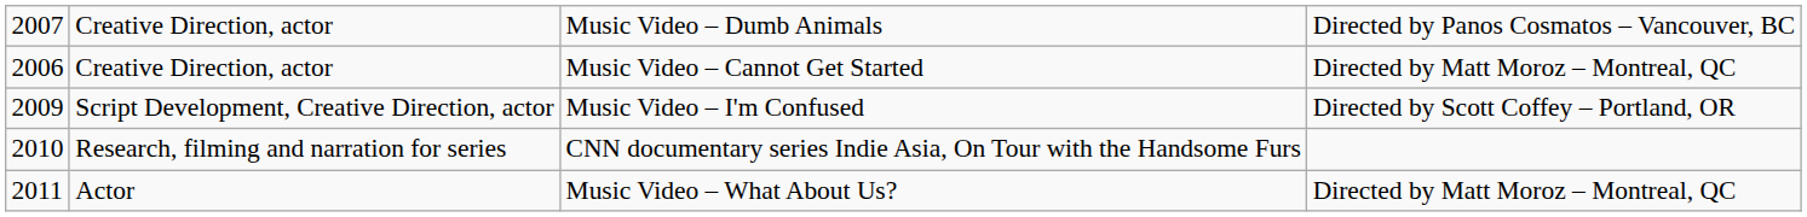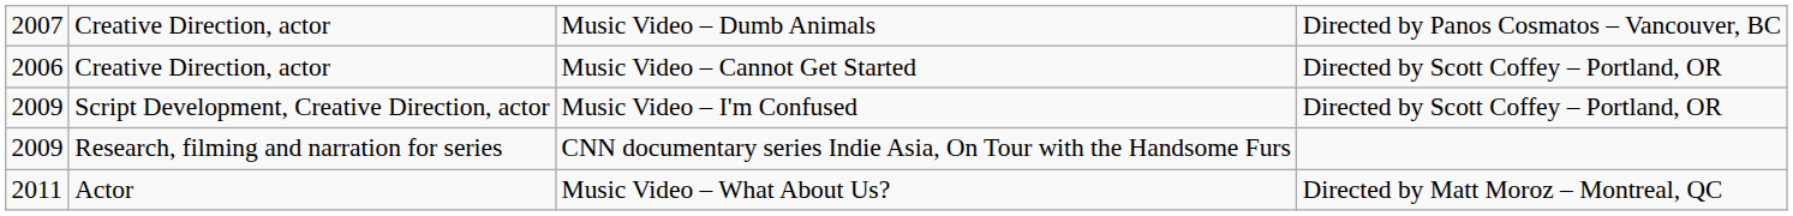 <table class="wikitable">
 <tr>
 <td>2007</td>
 <td>Creative Direction, actor</td>
 <td>Music Video – Dumb Animals</td>
 <td>Directed by Panos Cosmatos – Vancouver, BC</td>
 </tr>
 <tr>
 <td>2006</td>
 <td>Creative Direction, actor</td>
 <td>Music Video – Cannot Get Started</td>
-<td>Directed by Matt Moroz – Montreal, QC</td>
+<td>Directed by Scott Coffey – Portland, OR</td>
 </tr>
 <tr>
 <td>2009</td>
 <td>Script Development, Creative Direction, actor</td>
 <td>Music Video – I'm Confused</td>
 <td>Directed by Scott Coffey – Portland, OR</td>
 </tr>
 <tr>
-<td>2010</td>
+<td>2009</td>
 <td>Research, filming and narration for series</td>
 <td>CNN documentary series Indie Asia, On Tour with the Handsome Furs</td>
 </tr>
 <tr>
 <td>2011</td>
 <td>Actor</td>
 <td>Music Video – What About Us?</td>
 <td>Directed by Matt Moroz – Montreal, QC</td>
 </tr>
 </table>
